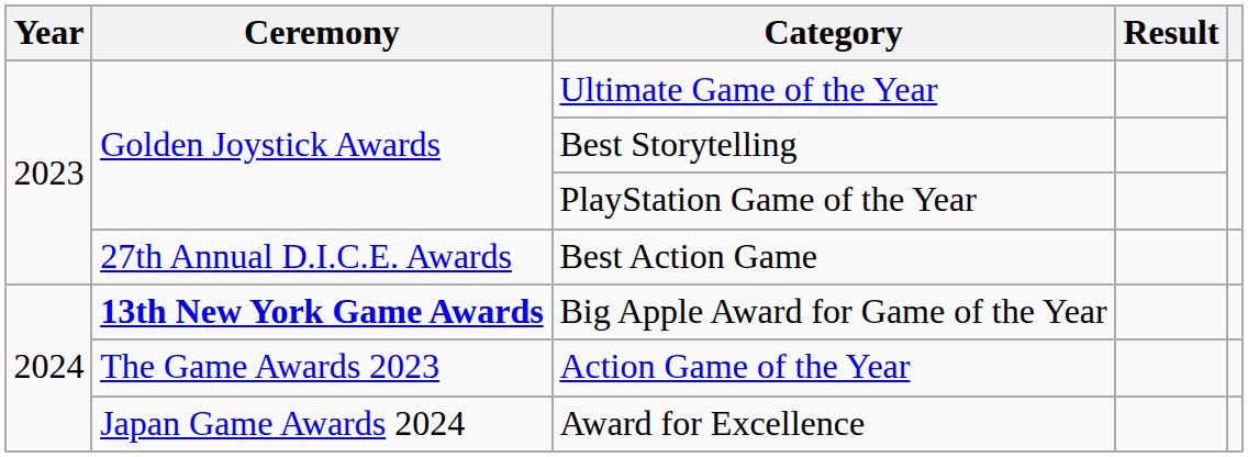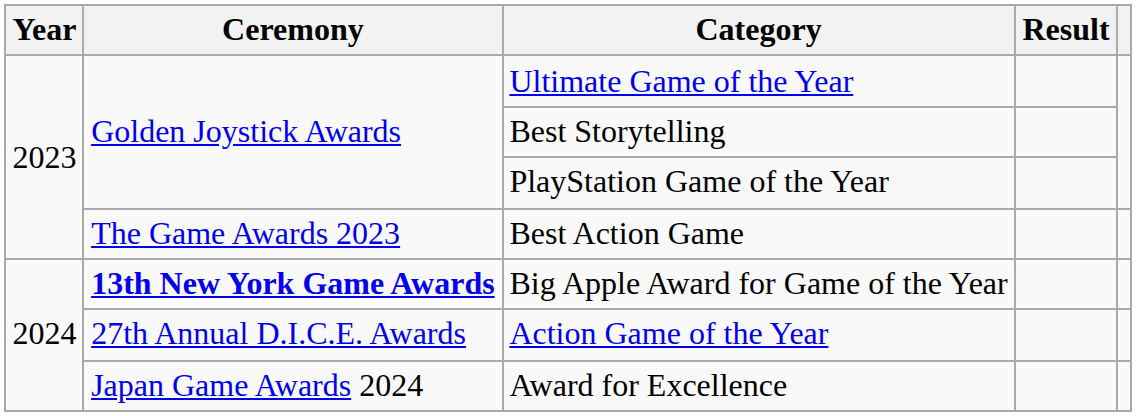 <table class="wikitable plainrowheaders sortable" width="auto">
 <tr>
 <th scope="col">Year</th>
 <th scope="col">Ceremony</th>
 <th scope="col">Category</th>
 <th scope="col">Result</th>
 <th scope="col" class="unsortable"></th>
 </tr>
 <tr>
 <td rowspan="4" style="text-align:center;">2023</td>
 <td rowspan="3"><a href='#'>Golden Joystick Awards</a></td>
 <td><a href='#'>Ultimate Game of the Year</a></td>
 <td></td>
 <td rowspan="3" style="text-align:center;"></td>
 </tr>
 <tr>
 <td>Best Storytelling</td>
 <td></td>
 </tr>
 <tr>
 <td>PlayStation Game of the Year</td>
 <td></td>
 </tr>
 <tr>
-<td><a href='#'>27th Annual D.I.C.E. Awards</a></td>
+<td><a href='#'>The Game Awards 2023</a></td>
 <td>Best Action Game</td>
 <td></td>
 <td style="text-align:center;"></td>
 </tr>
 <tr>
 <td rowspan="3" style="text-align:center;">2024</td>
 <td><strong><a href='#'>13th New York Game Awards</a></strong></td>
 <td>Big Apple Award for Game of the Year</td>
 <td></td>
 <td rowspan="1"></td>
 </tr>
 <tr>
-<td><a href='#'>The Game Awards 2023</a></td>
+<td><a href='#'>27th Annual D.I.C.E. Awards</a></td>
 <td><a href='#'>Action Game of the Year</a></td>
 <td></td>
 <td style="text-align:center;"></td>
 </tr>
 <tr>
 <td><a href='#'>Japan Game Awards</a> 2024</td>
 <td>Award for Excellence</td>
 <td></td>
 <td style="text-align:center;" rowspan="1"></td>
 </tr>
 </table>
